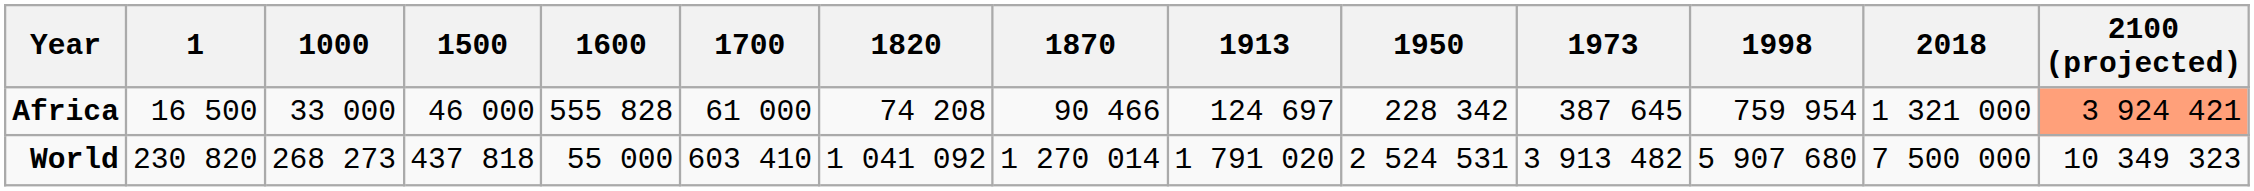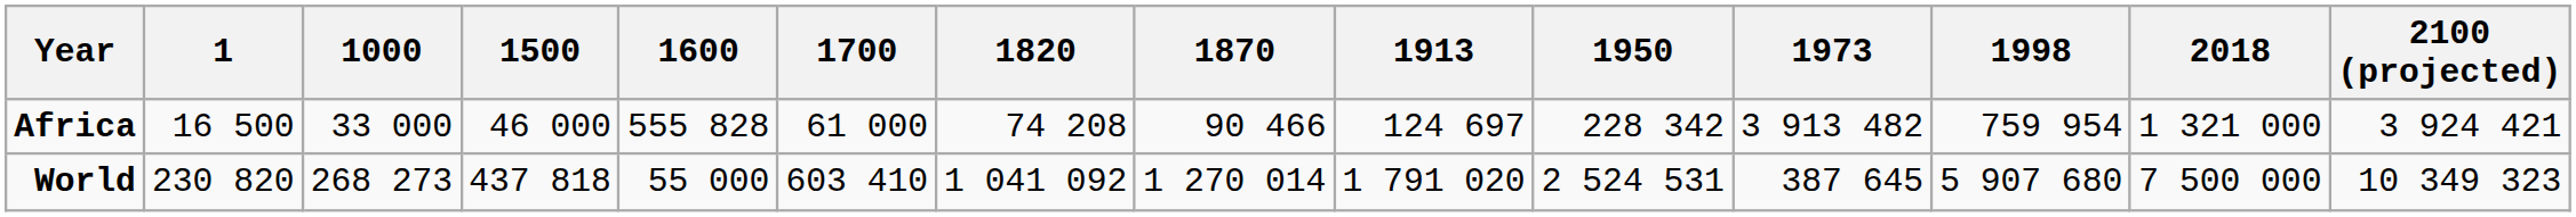 <table class="wikitable " style="text-align:right">
 <tr>
 <th scope="col">Year</th>
 <th scope="col">1</th>
 <th scope="col">1000</th>
 <th scope="col">1500</th>
 <th scope="col">1600</th>
 <th scope="col">1700</th>
 <th scope="col">1820</th>
 <th scope="col">1870</th>
 <th scope="col">1913</th>
 <th scope="col">1950</th>
 <th scope="col">1973</th>
 <th scope="col">1998</th>
 <th scope="col">2018</th>
 <th scope="col">2100<br>(projected)</th>
 </tr>
 <tr>
 <td><strong>Africa</strong></td>
 <td>16 500</td>
 <td>33 000</td>
 <td>46 000</td>
 <td>555 828</td>
 <td>61 000</td>
 <td>74 208</td>
 <td>90 466</td>
 <td>124 697</td>
 <td>228 342</td>
-<td>387 645</td>
+<td>3 913 482</td>
 <td>759 954</td>
 <td>1 321 000</td>
-<td style="background: lightsalmon;">3 924 421</td>
+<td>3 924 421</td>
 </tr>
 <tr>
 <td><strong>World</strong></td>
 <td>230 820</td>
 <td>268 273</td>
 <td>437 818</td>
 <td>55 000</td>
 <td>603 410</td>
 <td>1 041 092</td>
 <td>1 270 014</td>
 <td>1 791 020</td>
 <td>2 524 531</td>
-<td>3 913 482</td>
+<td>387 645</td>
 <td>5 907 680</td>
 <td>7 500 000</td>
 <td>10 349 323</td>
 </tr>
 </table>
